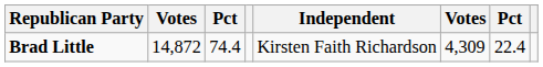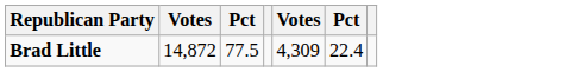 <table class="wikitable">
 <tr>
 <th>Republican Party</th>
 <th>Votes</th>
 <th>Pct</th>
 <th></th>
-<th>Independent</th>
 <th>Votes</th>
 <th>Pct</th>
 <th></th>
 </tr>
 <tr>
 <td><strong>Brad Little</strong></td>
 <td>14,872</td>
-<td>74.4</td>
+<td>77.5</td>
 <td></td>
-<td>Kirsten Faith Richardson</td>
 <td>4,309</td>
 <td>22.4</td>
 <td></td>
 </tr>
 </table>
